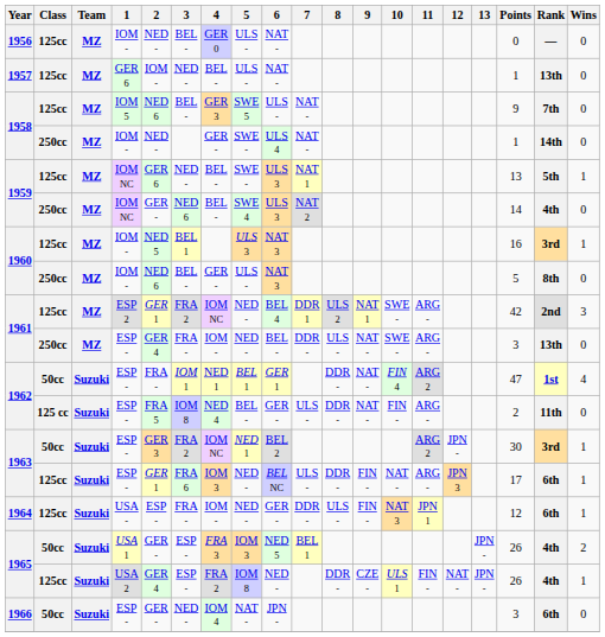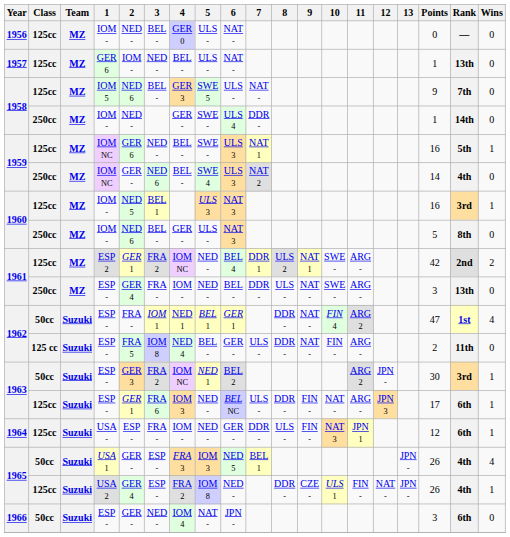 <table class="wikitable" style="text-align:center; font-size:95%">
 <tr>
 <th>Year</th>
 <th>Class</th>
 <th>Team</th>
 <th>1</th>
 <th>2</th>
 <th>3</th>
 <th>4</th>
 <th>5</th>
 <th>6</th>
 <th>7</th>
 <th>8</th>
 <th>9</th>
 <th>10</th>
 <th>11</th>
 <th>12</th>
 <th>13</th>
 <th>Points</th>
 <th>Rank</th>
 <th>Wins</th>
 </tr>
 <tr>
 <th><a href='#'>1956</a></th>
 <th>125cc</th>
 <th><a href='#'>MZ</a></th>
 <td><a href='#'>IOM</a><br><small>-</small></td>
 <td><a href='#'>NED</a><br><small>-</small></td>
 <td><a href='#'>BEL</a><br><small>-</small></td>
 <td style="background:#cfcfff;"><a href='#'>GER</a><br><small>0</small></td>
 <td><a href='#'>ULS</a><br><small>-</small></td>
 <td><a href='#'>NAT</a><br><small>-</small></td>
 <td></td>
 <td></td>
 <td></td>
 <td></td>
 <td></td>
 <td></td>
 <td></td>
 <td>0</td>
 <th>—</th>
 <td>0</td>
 </tr>
 <tr>
 <th><a href='#'>1957</a></th>
 <th>125cc</th>
 <th><a href='#'>MZ</a></th>
 <td style="background:#DFFFDF;"><a href='#'>GER</a><br><small>6</small></td>
 <td><a href='#'>IOM</a><br><small>-</small></td>
 <td><a href='#'>NED</a><br><small>-</small></td>
 <td><a href='#'>BEL</a><br><small>-</small></td>
 <td><a href='#'>ULS</a><br><small>-</small></td>
 <td><a href='#'>NAT</a><br><small>-</small></td>
 <td></td>
 <td></td>
 <td></td>
 <td></td>
 <td></td>
 <td></td>
 <td></td>
 <td>1</td>
 <th>13th</th>
 <td>0</td>
 </tr>
 <tr>
 <th rowspan=2><a href='#'>1958</a></th>
 <th>125cc</th>
 <th><a href='#'>MZ</a></th>
 <td style="background:#DFFFDF;"><a href='#'>IOM</a><br><small>5</small></td>
 <td style="background:#DFFFDF;"><a href='#'>NED</a><br><small>6</small></td>
 <td><a href='#'>BEL</a><br><small>-</small></td>
 <td style="background:#FFDF9F;"><a href='#'>GER</a><br><small>3</small></td>
 <td style="background:#DFFFDF;"><a href='#'>SWE</a><br><small>5</small></td>
 <td><a href='#'>ULS</a><br><small>-</small></td>
 <td><a href='#'>NAT</a><br><small>-</small></td>
 <td></td>
 <td></td>
 <td></td>
 <td></td>
 <td></td>
 <td></td>
 <td>9</td>
 <th>7th</th>
 <td>0</td>
 </tr>
 <tr>
 <th>250cc</th>
 <th><a href='#'>MZ</a></th>
 <td><a href='#'>IOM</a><br><small>-</small></td>
 <td><a href='#'>NED</a><br><small>-</small></td>
 <td></td>
 <td><a href='#'>GER</a><br><small>-</small></td>
 <td><a href='#'>SWE</a><br><small>-</small></td>
 <td style="background:#DFFFDF;"><a href='#'>ULS</a><br><small>4</small></td>
-<td><a href='#'>NAT</a><br><small>-</small></td>
+<td><a href='#'>DDR</a><br><small>-</small></td>
 <td></td>
 <td></td>
 <td></td>
 <td></td>
 <td></td>
 <td></td>
 <td>1</td>
 <th>14th</th>
 <td>0</td>
 </tr>
 <tr>
 <th rowspan=2><a href='#'>1959</a></th>
 <th>125cc</th>
 <th><a href='#'>MZ</a></th>
 <td style="background:#EFCFFF;"><a href='#'>IOM</a><br><small>NC</small></td>
 <td style="background:#DFFFDF;"><a href='#'>GER</a><br><small>6</small></td>
 <td><a href='#'>NED</a><br><small>-</small></td>
 <td><a href='#'>BEL</a><br><small>-</small></td>
 <td><a href='#'>SWE</a><br><small>-</small></td>
 <td style="background:#FFDF9F;"><a href='#'>ULS</a><br><small>3</small></td>
 <td style="background:#FFFFBF;"><a href='#'>NAT</a><br><small>1</small></td>
 <td></td>
 <td></td>
 <td></td>
 <td></td>
 <td></td>
 <td></td>
-<td>13</td>
+<td>16</td>
 <th>5th</th>
 <td>1</td>
 </tr>
 <tr>
 <th>250cc</th>
 <th><a href='#'>MZ</a></th>
 <td style="background:#EFCFFF;"><a href='#'>IOM</a><br><small>NC</small></td>
 <td><a href='#'>GER</a><br><small>-</small></td>
 <td style="background:#DFFFDF;"><a href='#'>NED</a><br><small>6</small></td>
 <td><a href='#'>BEL</a><br><small>-</small></td>
 <td style="background:#DFFFDF;"><a href='#'>SWE</a><br><small>4</small></td>
 <td style="background:#FFDF9F;"><a href='#'>ULS</a><br><small>3</small></td>
 <td style="background:#DFDFDF;"><a href='#'>NAT</a><br><small>2</small></td>
 <td></td>
 <td></td>
 <td></td>
 <td></td>
 <td></td>
 <td></td>
 <td>14</td>
 <th>4th</th>
 <td>0</td>
 </tr>
 <tr>
 <th rowspan=2><a href='#'>1960</a></th>
 <th>125cc</th>
 <th><a href='#'>MZ</a></th>
 <td><a href='#'>IOM</a><br><small>-</small></td>
 <td style="background:#DFFFDF;"><a href='#'>NED</a><br><small>5</small></td>
 <td style="background:#FFFFBF;"><a href='#'>BEL</a><br><small>1</small></td>
 <td></td>
 <td style="background:#FFDF9F;"><em><a href='#'>ULS</a></em><br><small>3</small></td>
 <td style="background:#FFDF9F;"><a href='#'>NAT</a><br><small>3</small></td>
 <td></td>
 <td></td>
 <td></td>
 <td></td>
 <td></td>
 <td></td>
 <td></td>
 <td>16</td>
 <td style="background:#FFDF9F;"><strong>3rd</strong></td>
 <td>1</td>
 </tr>
 <tr>
 <th>250cc</th>
 <th><a href='#'>MZ</a></th>
 <td><a href='#'>IOM</a><br><small>-</small></td>
 <td style="background:#DFFFDF;"><a href='#'>NED</a><br><small>6</small></td>
 <td><a href='#'>BEL</a><br><small>-</small></td>
 <td><a href='#'>GER</a><br><small>-</small></td>
 <td><a href='#'>ULS</a><br><small>-</small></td>
 <td style="background:#FFDF9F;"><a href='#'>NAT</a><br><small>3</small></td>
 <td></td>
 <td></td>
 <td></td>
 <td></td>
 <td></td>
 <td></td>
 <td></td>
 <td>5</td>
 <th>8th</th>
 <td>0</td>
 </tr>
 <tr>
 <th rowspan=2><a href='#'>1961</a></th>
 <th>125cc</th>
 <th><a href='#'>MZ</a></th>
 <td style="background:#DFDFDF;"><a href='#'>ESP</a><br><small>2</small></td>
 <td style="background:#FFFFBF;"><em><a href='#'>GER</a></em><br><small>1</small></td>
 <td style="background:#DFDFDF;"><a href='#'>FRA</a><br><small>2</small></td>
 <td style="background:#EFCFFF;"><a href='#'>IOM</a><br><small>NC</small></td>
 <td><a href='#'>NED</a><br><small>-</small></td>
 <td style="background:#DFFFDF;"><a href='#'>BEL</a><br><small>4</small></td>
 <td style="background:#FFFFBF;"><a href='#'>DDR</a><br><small>1</small></td>
 <td style="background:#DFDFDF;"><a href='#'>ULS</a><br><small>2</small></td>
 <td style="background:#FFFFBF;"><a href='#'>NAT</a><br><small>1</small></td>
 <td><a href='#'>SWE</a><br><small>-</small></td>
 <td><a href='#'>ARG</a><br><small>-</small></td>
 <td></td>
 <td></td>
 <td>42</td>
 <td style="background:#DFDFDF;"><strong>2nd</strong></td>
-<td>3</td>
+<td>2</td>
 </tr>
 <tr>
 <th>250cc</th>
 <th><a href='#'>MZ</a></th>
 <td><a href='#'>ESP</a><br><small>-</small></td>
 <td style="background:#DFFFDF;"><a href='#'>GER</a><br><small>4</small></td>
 <td><a href='#'>FRA</a><br><small>-</small></td>
 <td><a href='#'>IOM</a><br><small>-</small></td>
 <td><a href='#'>NED</a><br><small>-</small></td>
 <td><a href='#'>BEL</a><br><small>-</small></td>
 <td><a href='#'>DDR</a><br><small>-</small></td>
 <td><a href='#'>ULS</a><br><small>-</small></td>
 <td><a href='#'>NAT</a><br><small>-</small></td>
 <td><a href='#'>SWE</a><br><small>-</small></td>
 <td><a href='#'>ARG</a><br><small>-</small></td>
 <td></td>
 <td></td>
 <td>3</td>
 <th>13th</th>
 <td>0</td>
 </tr>
 <tr>
 <th rowspan=2><a href='#'>1962</a></th>
 <th>50cc</th>
 <th><a href='#'>Suzuki</a></th>
 <td><a href='#'>ESP</a><br><small>-</small></td>
 <td><a href='#'>FRA</a><br><small>-</small></td>
 <td style="background:#FFFFBF;"><em><a href='#'>IOM</a></em><br><small>1</small></td>
 <td style="background:#FFFFBF;"><a href='#'>NED</a><br><small>1</small></td>
 <td style="background:#FFFFBF;"><em><a href='#'>BEL</a></em><br><small>1</small></td>
 <td style="background:#FFFFBF;"><em><a href='#'>GER</a></em><br><small>1</small></td>
 <td></td>
 <td><a href='#'>DDR</a><br><small>-</small></td>
 <td><a href='#'>NAT</a><br><small>-</small></td>
 <td style="background:#DFFFDF;"><em><a href='#'>FIN</a></em><br><small>4</small></td>
 <td style="background:#DFDFDF;"><a href='#'>ARG</a><br><small>2</small></td>
 <td></td>
 <td></td>
 <td>47</td>
 <td style="background:#FFFFBF;"><strong><a href='#'>1st</a></strong></td>
 <td>4</td>
 </tr>
 <tr>
 <th>125 cc</th>
 <th><a href='#'>Suzuki</a></th>
 <td><a href='#'>ESP</a><br><small>-</small></td>
 <td style="background:#DFFFDF;"><a href='#'>FRA</a><br><small>5</small></td>
 <td style="background:#CFCFFF;"><a href='#'>IOM</a><br><small>8</small></td>
 <td style="background:#DFFFDF;"><a href='#'>NED</a><br><small>4</small></td>
 <td><a href='#'>BEL</a><br><small>-</small></td>
 <td><a href='#'>GER</a><br><small>-</small></td>
 <td><a href='#'>ULS</a><br><small>-</small></td>
 <td><a href='#'>DDR</a><br><small>-</small></td>
 <td><a href='#'>NAT</a><br><small>-</small></td>
 <td><a href='#'>FIN</a><br><small>-</small></td>
 <td><a href='#'>ARG</a><br><small>-</small></td>
 <td></td>
 <td></td>
 <td>2</td>
 <th>11th</th>
 <td>0</td>
 </tr>
 <tr>
 <th rowspan=2><a href='#'>1963</a></th>
 <th>50cc</th>
 <th><a href='#'>Suzuki</a></th>
 <td><a href='#'>ESP</a><br><small>-</small></td>
 <td style="background:#FFDF9F;"><a href='#'>GER</a><br><small>3</small></td>
 <td style="background:#DFDFDF;"><a href='#'>FRA</a><br><small>2</small></td>
 <td style="background:#EFCFFF;"><a href='#'>IOM</a><br><small>NC</small></td>
 <td style="background:#FFFFBF;"><em><a href='#'>NED</a></em><br><small>1</small></td>
 <td style="background:#DFDFDF;"><a href='#'>BEL</a><br><small>2</small></td>
 <td></td>
 <td></td>
 <td></td>
 <td></td>
 <td style="background:#DFDFDF;"><a href='#'>ARG</a><br><small>2</small></td>
 <td><a href='#'>JPN</a><br><small>-</small></td>
 <td></td>
 <td>30</td>
 <td style="background:#FFDF9F;"><strong>3rd</strong></td>
 <td>1</td>
 </tr>
 <tr>
 <th>125cc</th>
 <th><a href='#'>Suzuki</a></th>
 <td><a href='#'>ESP</a><br><small>-</small></td>
 <td style="background:#FFFFBF;"><em><a href='#'>GER</a></em><br><small>1</small></td>
 <td style="background:#DFFFDF;"><a href='#'>FRA</a><br><small>6</small></td>
 <td style="background:#FFDF9F;"><a href='#'>IOM</a><br><small>3</small></td>
 <td><a href='#'>NED</a><br><small>-</small></td>
 <td style="background:#CFCFFF;"><em><a href='#'>BEL</a></em><br><small>NC</small></td>
 <td><a href='#'>ULS</a><br><small>-</small></td>
 <td><a href='#'>DDR</a><br><small>-</small></td>
 <td><a href='#'>FIN</a><br><small>-</small></td>
 <td><a href='#'>NAT</a><br><small>-</small></td>
 <td><a href='#'>ARG</a><br><small>-</small></td>
 <td style="background:#FFDF9F;"><a href='#'>JPN</a><br><small>3</small></td>
 <td></td>
 <td>17</td>
 <th>6th</th>
 <td>1</td>
 </tr>
 <tr>
 <th><a href='#'>1964</a></th>
 <th>125cc</th>
 <th><a href='#'>Suzuki</a></th>
 <td><a href='#'>USA</a><br><small>-</small></td>
 <td><a href='#'>ESP</a><br><small>-</small></td>
 <td><a href='#'>FRA</a><br><small>-</small></td>
 <td><a href='#'>IOM</a><br><small>-</small></td>
 <td><a href='#'>NED</a><br><small>-</small></td>
 <td><a href='#'>GER</a><br><small>-</small></td>
 <td><a href='#'>DDR</a><br><small>-</small></td>
 <td><a href='#'>ULS</a><br><small>-</small></td>
 <td><a href='#'>FIN</a><br><small>-</small></td>
 <td style="background:#FFDF9F;"><a href='#'>NAT</a><br><small>3</small></td>
 <td style="background:#FFFFBF;"><a href='#'>JPN</a><br><small>1</small></td>
 <td></td>
 <td></td>
 <td>12</td>
 <th>6th</th>
 <td>1</td>
 </tr>
 <tr>
 <th rowspan=2><a href='#'>1965</a></th>
 <th>50cc</th>
 <th><a href='#'>Suzuki</a></th>
 <td style="background:#FFFFBF;"><em><a href='#'>USA</a></em><br><small>1</small></td>
 <td><a href='#'>GER</a><br><small>-</small></td>
 <td><a href='#'>ESP</a><br><small>-</small></td>
 <td style="background:#FFDF9F;"><em><a href='#'>FRA</a></em><br><small>3</small></td>
 <td style="background:#FFDF9F;"><a href='#'>IOM</a><br><small>3</small></td>
 <td style="background:#DFFFDF;"><a href='#'>NED</a><br><small>5</small></td>
 <td style="background:#FFFFBF;"><a href='#'>BEL</a><br><small>1</small></td>
 <td></td>
 <td></td>
 <td></td>
 <td></td>
 <td></td>
 <td><a href='#'>JPN</a><br><small>-</small></td>
 <td>26</td>
 <th>4th</th>
-<td>2</td>
+<td>4</td>
 </tr>
 <tr>
 <th>125cc</th>
 <th><a href='#'>Suzuki</a></th>
 <td style="background:#DFDFDF;"><a href='#'>USA</a><br><small>2</small></td>
 <td style="background:#DFFFDF;"><a href='#'>GER</a><br><small>4</small></td>
 <td><a href='#'>ESP</a><br><small>-</small></td>
 <td style="background:#DFDFDF;"><a href='#'>FRA</a><br><small>2</small></td>
 <td style="background:#CFCFFF;"><a href='#'>IOM</a><br><small>8</small></td>
 <td><a href='#'>NED</a><br><small>-</small></td>
 <td></td>
 <td><a href='#'>DDR</a><br><small>-</small></td>
 <td><a href='#'>CZE</a><br><small>-</small></td>
 <td style="background:#FFFFBF;"><em><a href='#'>ULS</a></em><br><small>1</small></td>
 <td><a href='#'>FIN</a><br><small>-</small></td>
 <td><a href='#'>NAT</a><br><small>-</small></td>
 <td><a href='#'>JPN</a><br><small>-</small></td>
 <td>26</td>
 <th>4th</th>
 <td>1</td>
 </tr>
 <tr>
 <th><a href='#'>1966</a></th>
 <th>50cc</th>
 <th><a href='#'>Suzuki</a></th>
 <td><a href='#'>ESP</a><br><small>-</small></td>
 <td><a href='#'>GER</a><br><small>-</small></td>
 <td><a href='#'>NED</a><br><small>-</small></td>
 <td style="background:#DFFFDF;"><a href='#'>IOM</a><br><small>4</small></td>
 <td><a href='#'>NAT</a><br><small>-</small></td>
 <td><a href='#'>JPN</a><br><small>-</small></td>
 <td></td>
 <td></td>
 <td></td>
 <td></td>
 <td></td>
 <td></td>
 <td></td>
 <td>3</td>
 <th>6th</th>
 <td>0</td>
 </tr>
 <tr>
 </tr>
 </table>
